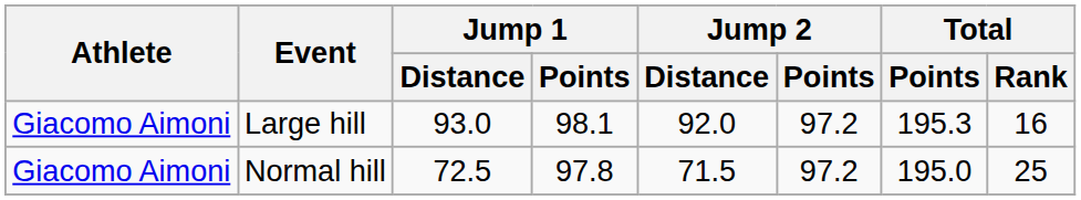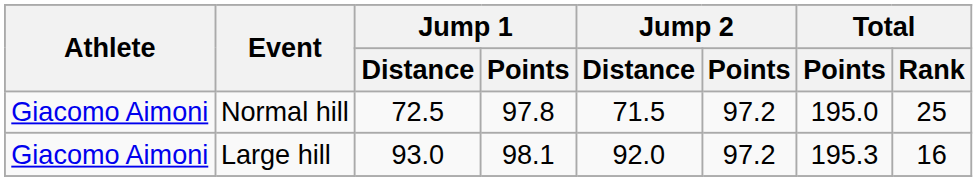 <table class="wikitable" style="font-size:90%">
 <tr>
 <th rowspan="2">Athlete</th>
 <th rowspan="2">Event</th>
 <th colspan="2">Jump 1</th>
 <th colspan="2">Jump 2</th>
 <th colspan="2">Total</th>
 </tr>
 <tr>
 <th>Distance</th>
 <th>Points</th>
 <th>Distance</th>
 <th>Points</th>
 <th>Points</th>
 <th>Rank</th>
 </tr>
 <tr>
 <td><a href='#'>Giacomo Aimoni</a></td>
+<td>Normal hill</td>
+<td align="center">72.5</td>
+<td align="center">97.8</td>
+<td align="center">71.5</td>
+<td align="center">97.2</td>
+<td align="center">195.0</td>
+<td align="center">25</td>
+</tr>
+<tr>
+<td><a href='#'>Giacomo Aimoni</a></td>
 <td>Large hill</td>
 <td align="center">93.0</td>
 <td align="center">98.1</td>
 <td align="center">92.0</td>
 <td align="center">97.2</td>
 <td align="center">195.3</td>
 <td align="center">16</td>
 </tr>
-<tr>
-<td><a href='#'>Giacomo Aimoni</a></td>
-<td>Normal hill</td>
-<td align="center">72.5</td>
-<td align="center">97.8</td>
-<td align="center">71.5</td>
-<td align="center">97.2</td>
-<td align="center">195.0</td>
-<td align="center">25</td>
-</tr>
 </table>
